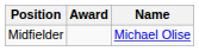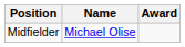 <table class="wikitable"  class= style="text-align:center; border:1px #aaa solid; font-size:95%">
 <tr>
 <th>Position</th>
+<th>Name</th>
 <th>Award</th>
-<th>Name</th>
 </tr>
 <tr>
 <td>Midfielder</td>
+<td><a href='#'>Michael Olise</a></td>
 <td></td>
-<td><a href='#'>Michael Olise</a></td>
 </tr>
 </table>
